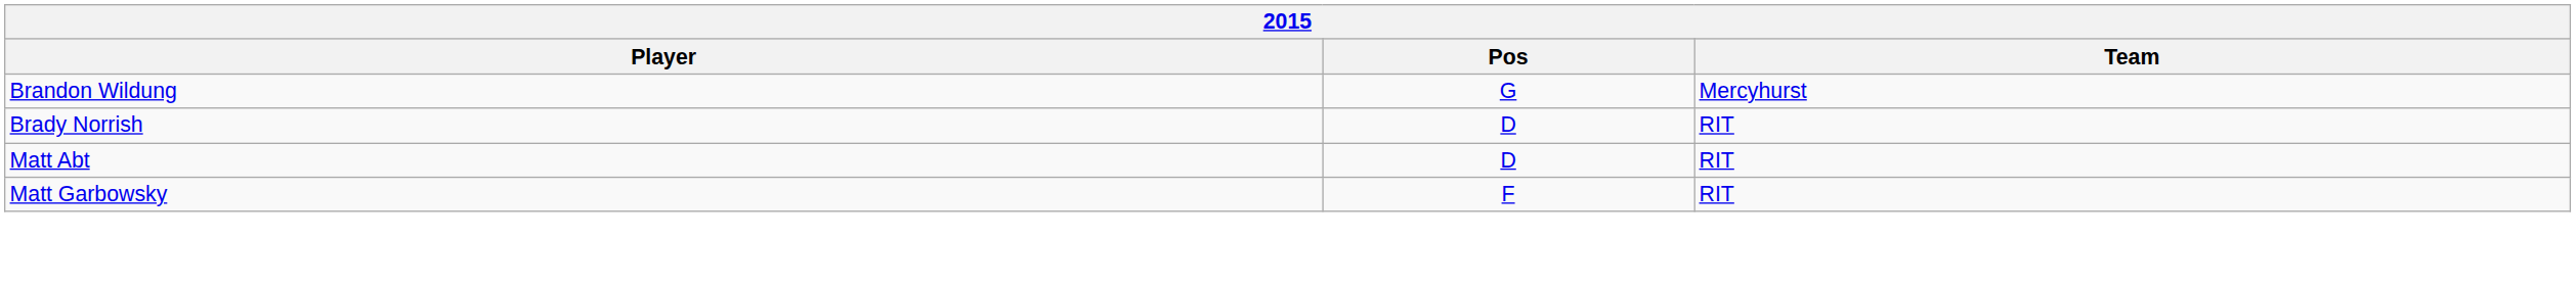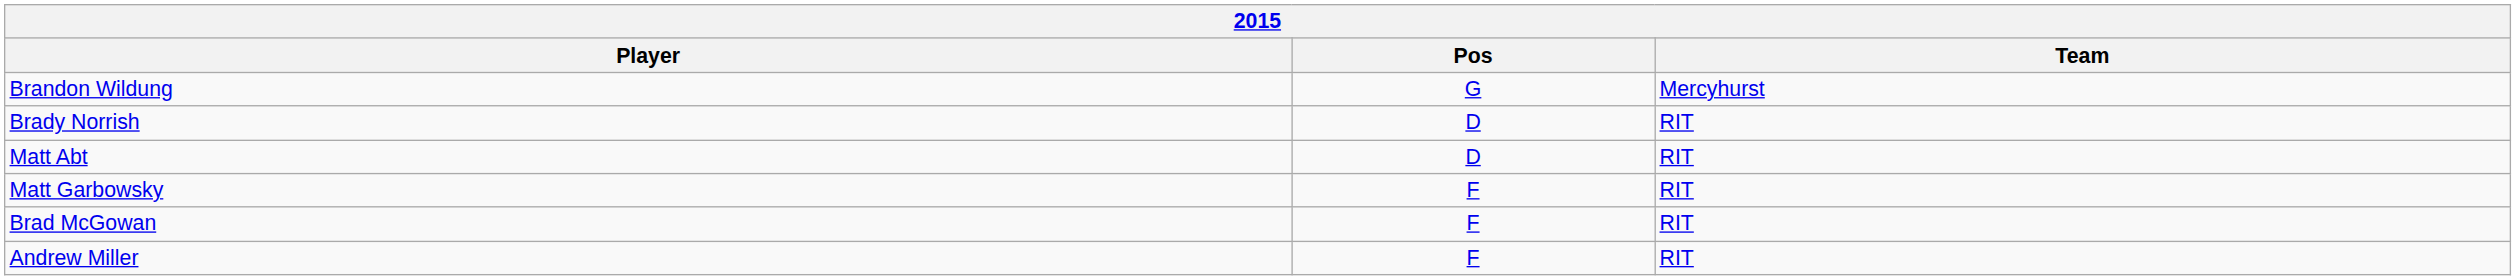 <table class="wikitable" width=95%>
 <tr>
 <th colspan=3><a href='#'>2015</a></th>
 </tr>
 <tr>
 <th>Player</th>
 <th>Pos</th>
 <th>Team</th>
 </tr>
 <tr>
 <td><a href='#'>Brandon Wildung</a></td>
 <td style="text-align:center;"><a href='#'>G</a></td>
 <td><a href='#'>Mercyhurst</a></td>
 </tr>
 <tr>
 <td><a href='#'>Brady Norrish</a></td>
 <td style="text-align:center;"><a href='#'>D</a></td>
 <td><a href='#'>RIT</a></td>
 </tr>
 <tr>
 <td><a href='#'>Matt Abt</a></td>
 <td style="text-align:center;"><a href='#'>D</a></td>
 <td><a href='#'>RIT</a></td>
 </tr>
 <tr>
 <td><a href='#'>Matt Garbowsky</a></td>
 <td style="text-align:center;"><a href='#'>F</a></td>
 <td><a href='#'>RIT</a></td>
 </tr>
+<tr>
+<td><a href='#'>Brad McGowan</a></td>
+<td style="text-align:center;"><a href='#'>F</a></td>
+<td><a href='#'>RIT</a></td>
+</tr>
+<tr>
+<td><a href='#'>Andrew Miller</a></td>
+<td style="text-align:center;"><a href='#'>F</a></td>
+<td><a href='#'>RIT</a></td>
+</tr>
 </table>
